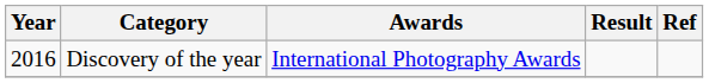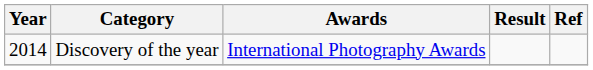 <table class="wikitable">
 <tr>
 <th>Year</th>
 <th>Category</th>
 <th>Awards</th>
 <th>Result</th>
 <th>Ref</th>
 </tr>
 <tr>
-<td>2016</td>
+<td>2014</td>
 <td>Discovery of the year</td>
 <td><a href='#'>International Photography Awards</a></td>
 <td></td>
 <td></td>
 </tr>
 <tr>
 </tr>
 </table>
